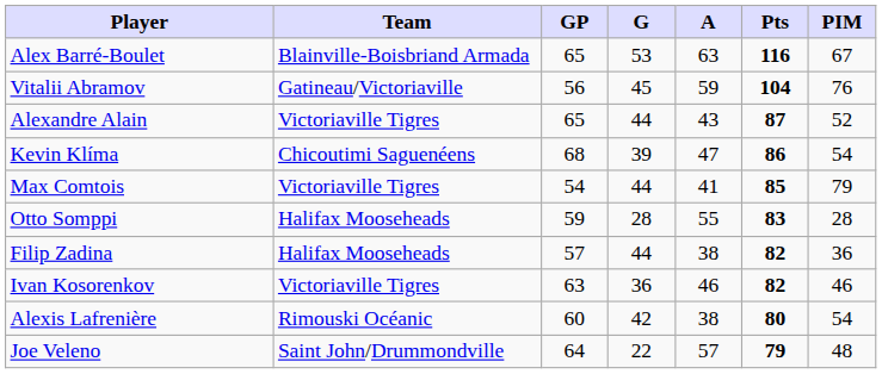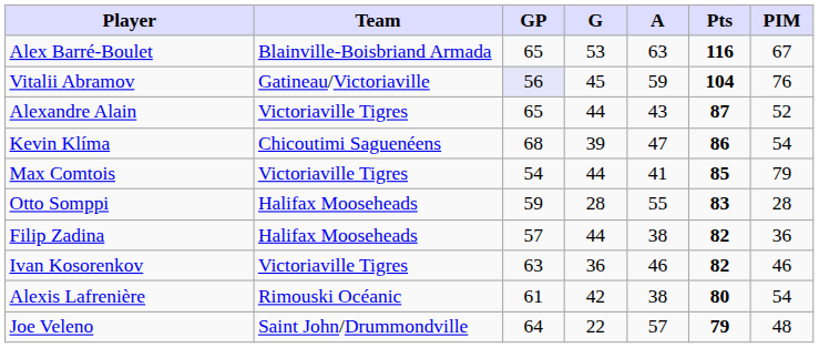 <table class="wikitable" style="text-align:center">
 <tr>
 <th style="background:#ddf; width:30%;">Player</th>
 <th style="background:#ddf; width:30%;">Team</th>
 <th style="background:#ddf; width:7.5%;">GP</th>
 <th style="background:#ddf; width:7.5%;">G</th>
 <th style="background:#ddf; width:7.5%;">A</th>
 <th style="background:#ddf; width:7.5%;">Pts</th>
 <th style="background:#ddf; width:7.5%;">PIM</th>
 </tr>
 <tr>
 <td align=left><a href='#'>Alex Barré-Boulet</a></td>
 <td align=left><a href='#'>Blainville-Boisbriand Armada</a></td>
 <td>65</td>
 <td>53</td>
 <td>63</td>
 <td><strong>116</strong></td>
 <td>67</td>
 </tr>
 <tr>
 <td align=left><a href='#'>Vitalii Abramov</a></td>
 <td align=left><a href='#'>Gatineau</a>/<a href='#'>Victoriaville</a></td>
-<td>56</td>
+<td style="background: lavender;">56</td>
 <td>45</td>
 <td>59</td>
 <td><strong>104</strong></td>
 <td>76</td>
 </tr>
 <tr>
 <td align=left><a href='#'>Alexandre Alain</a></td>
 <td align=left><a href='#'>Victoriaville Tigres</a></td>
 <td>65</td>
 <td>44</td>
 <td>43</td>
 <td><strong>87</strong></td>
 <td>52</td>
 </tr>
 <tr>
 <td align=left><a href='#'>Kevin Klíma</a></td>
 <td align=left><a href='#'>Chicoutimi Saguenéens</a></td>
 <td>68</td>
 <td>39</td>
 <td>47</td>
 <td><strong>86</strong></td>
 <td>54</td>
 </tr>
 <tr>
 <td align=left><a href='#'>Max Comtois</a></td>
 <td align=left><a href='#'>Victoriaville Tigres</a></td>
 <td>54</td>
 <td>44</td>
 <td>41</td>
 <td><strong>85</strong></td>
 <td>79</td>
 </tr>
 <tr>
 <td align=left><a href='#'>Otto Somppi</a></td>
 <td align=left><a href='#'>Halifax Mooseheads</a></td>
 <td>59</td>
 <td>28</td>
 <td>55</td>
 <td><strong>83</strong></td>
 <td>28</td>
 </tr>
 <tr>
 <td align=left><a href='#'>Filip Zadina</a></td>
 <td align=left><a href='#'>Halifax Mooseheads</a></td>
 <td>57</td>
 <td>44</td>
 <td>38</td>
 <td><strong>82</strong></td>
 <td>36</td>
 </tr>
 <tr>
 <td align=left><a href='#'>Ivan Kosorenkov</a></td>
 <td align=left><a href='#'>Victoriaville Tigres</a></td>
 <td>63</td>
 <td>36</td>
 <td>46</td>
 <td><strong>82</strong></td>
 <td>46</td>
 </tr>
 <tr>
 <td align=left><a href='#'>Alexis Lafrenière</a></td>
 <td align=left><a href='#'>Rimouski Océanic</a></td>
-<td>60</td>
+<td>61</td>
 <td>42</td>
 <td>38</td>
 <td><strong>80</strong></td>
 <td>54</td>
 </tr>
 <tr>
 <td align=left><a href='#'>Joe Veleno</a></td>
 <td align=left><a href='#'>Saint John</a>/<a href='#'>Drummondville</a></td>
 <td>64</td>
 <td>22</td>
 <td>57</td>
 <td><strong>79</strong></td>
 <td>48</td>
 </tr>
 </table>
